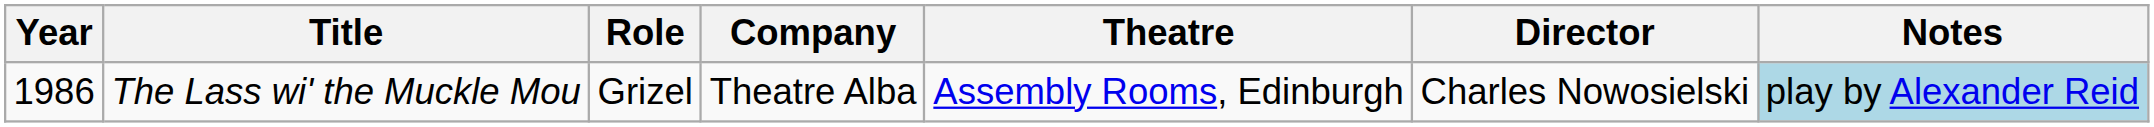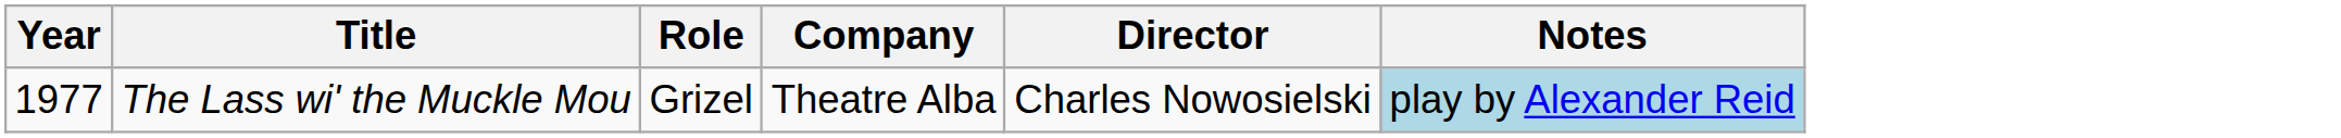 <table class="wikitable">
 <tr>
 <th>Year</th>
 <th>Title</th>
 <th>Role</th>
 <th>Company</th>
-<th>Theatre</th>
 <th>Director</th>
 <th>Notes</th>
 </tr>
 <tr>
-<td>1986</td>
+<td>1977</td>
 <td><em>The Lass wi' the Muckle Mou</em></td>
 <td>Grizel</td>
 <td>Theatre Alba</td>
-<td><a href='#'>Assembly Rooms</a>, Edinburgh</td>
 <td>Charles Nowosielski</td>
 <td style="background: lightblue;">play by <a href='#'>Alexander Reid</a></td>
 </tr>
 </table>
